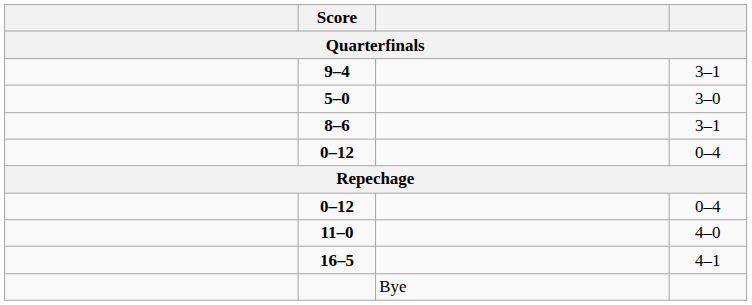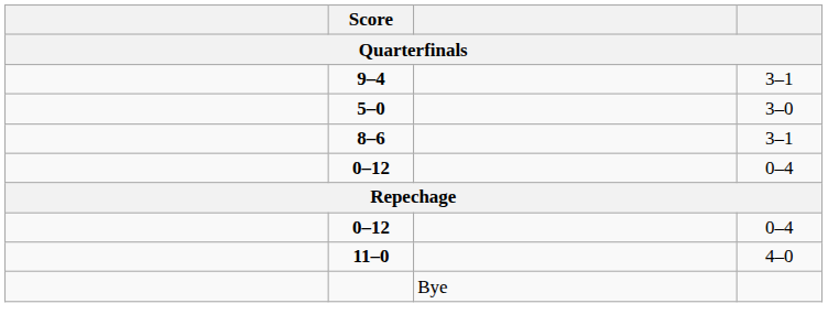 <table class="wikitable" style="text-align: left;">
 <tr>
 <th align="right" width="270"></th>
 <th width="65">Score</th>
 <th align="left" width="270"></th>
 <th width="65"></th>
 </tr>
 <tr>
 <th colspan=4>Quarterfinals</th>
 </tr>
 <tr>
 <td><strong></strong></td>
 <td align="center"><strong>9–4</strong></td>
 <td></td>
 <td align=center>3–1 <strong></strong></td>
 </tr>
 <tr>
 <td><strong></strong></td>
 <td align="center"><strong>5–0</strong></td>
 <td></td>
 <td align=center>3–0 <strong></strong></td>
 </tr>
 <tr>
 <td><strong></strong></td>
 <td align="center"><strong>8–6</strong></td>
 <td></td>
 <td align=center>3–1 <strong></strong></td>
 </tr>
 <tr>
 <td></td>
 <td align="center"><strong>0–12</strong></td>
 <td><strong></strong></td>
 <td align=center>0–4 <strong></strong></td>
 </tr>
 <tr>
 <th colspan=4>Repechage</th>
 </tr>
 <tr>
 <td></td>
 <td align="center"><strong>0–12</strong></td>
 <td><strong></strong></td>
 <td align=center>0–4 <strong></strong></td>
 </tr>
 <tr>
 <td><strong></strong></td>
 <td align="center"><strong>11–0</strong></td>
 <td></td>
 <td align=center>4–0 <strong></strong></td>
 </tr>
 <tr>
 <td><strong></strong></td>
-<td align="center"><strong>16–5</strong></td>
-<td></td>
-<td align=center>4–1 <strong></strong></td>
-</tr>
-<tr>
-<td><strong></strong></td>
 <td></td>
 <td>Bye</td>
 <td></td>
 </tr>
 </table>
